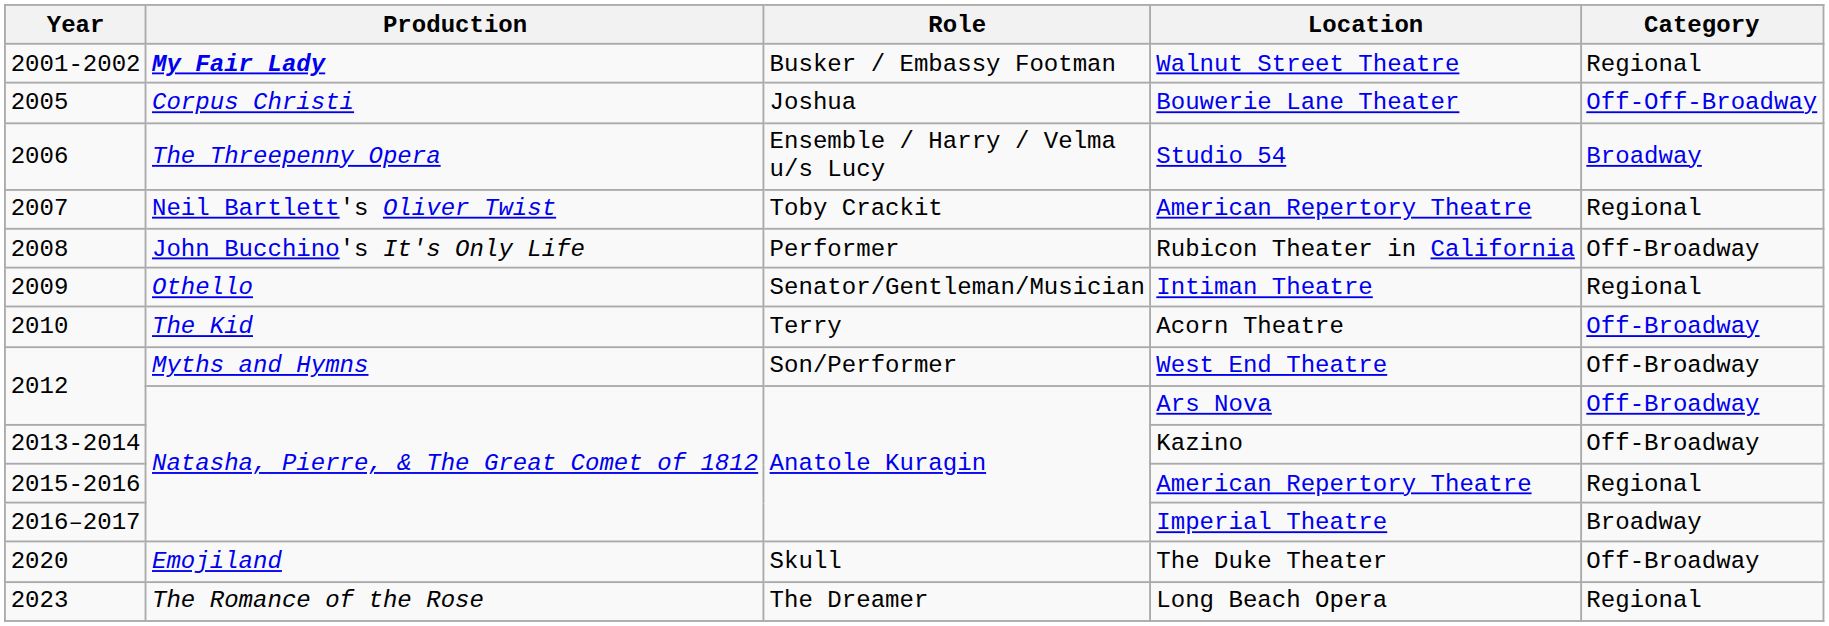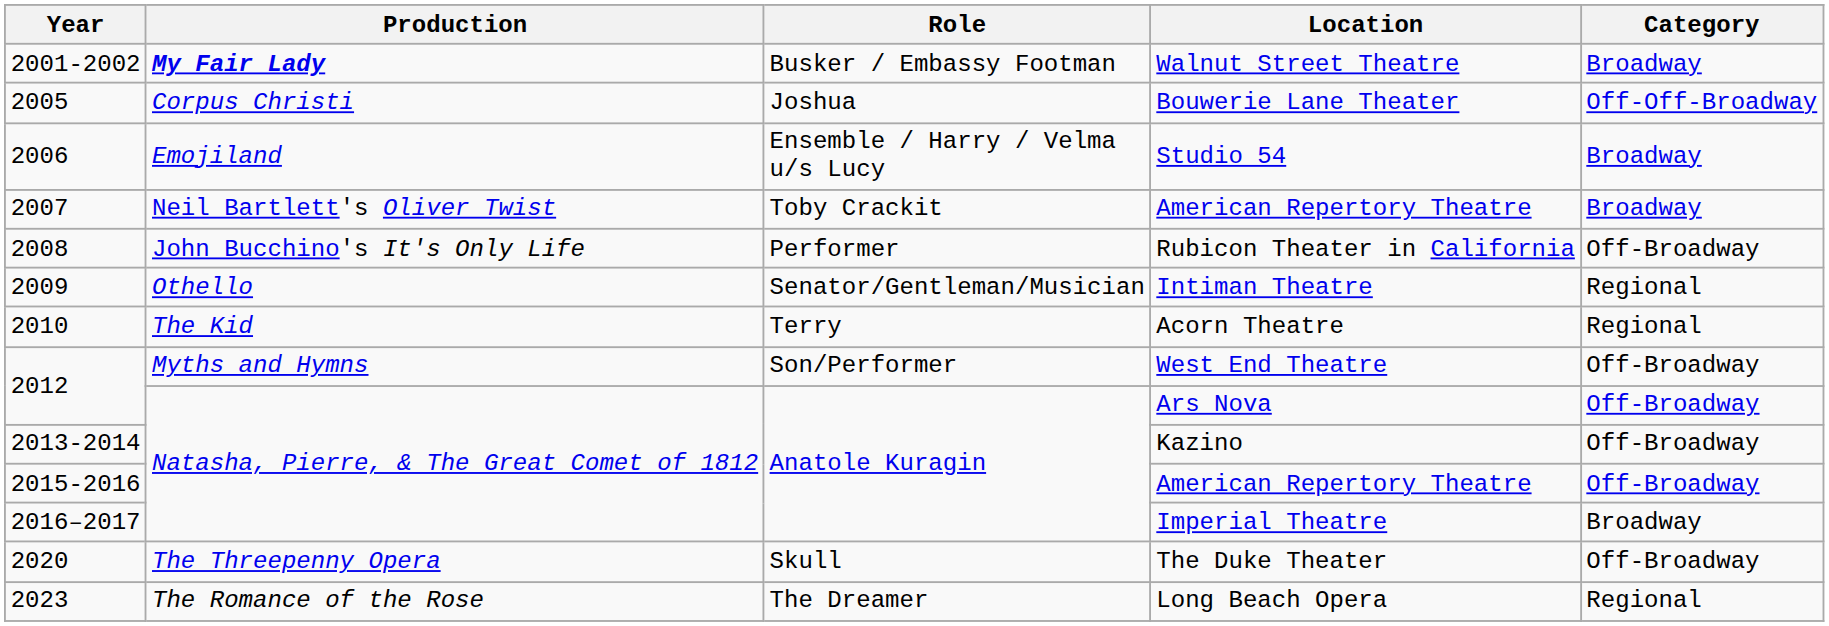 <table class="wikitable">
 <tr>
 <th>Year</th>
 <th>Production</th>
 <th>Role</th>
 <th>Location</th>
 <th>Category</th>
 </tr>
 <tr>
 <td>2001-2002</td>
 <td><strong><em><a href='#'>My Fair Lady</a></em></strong></td>
 <td>Busker / Embassy Footman</td>
 <td><a href='#'>Walnut Street Theatre</a></td>
-<td>Regional</td>
+<td><a href='#'>Broadway</a></td>
 </tr>
 <tr>
 <td>2005</td>
 <td><em><a href='#'>Corpus Christi</a></em></td>
 <td>Joshua</td>
 <td><a href='#'>Bouwerie Lane Theater</a></td>
 <td><a href='#'>Off-Off-Broadway</a></td>
 </tr>
 <tr>
 <td>2006</td>
-<td><em><a href='#'>The Threepenny Opera</a></em></td>
+<td><em><a href='#'>Emojiland</a></em></td>
 <td>Ensemble / Harry / Velma<br>u/s Lucy</td>
 <td><a href='#'>Studio 54</a></td>
 <td><a href='#'>Broadway</a></td>
 </tr>
 <tr>
 <td>2007</td>
 <td><a href='#'>Neil Bartlett</a>'s <em><a href='#'>Oliver Twist</a></em></td>
 <td>Toby Crackit</td>
 <td><a href='#'>American Repertory Theatre</a></td>
-<td>Regional</td>
+<td><a href='#'>Broadway</a></td>
 </tr>
 <tr>
 <td>2008</td>
 <td><a href='#'>John Bucchino</a>'s <em>It's Only Life</em></td>
 <td>Performer</td>
 <td>Rubicon Theater in <a href='#'>California</a></td>
 <td>Off-Broadway</td>
 </tr>
 <tr>
 <td>2009</td>
 <td><em><a href='#'>Othello</a></em></td>
 <td>Senator/Gentleman/Musician</td>
 <td><a href='#'>Intiman Theatre</a></td>
 <td>Regional</td>
 </tr>
 <tr>
 <td>2010</td>
 <td><em><a href='#'>The Kid</a></em></td>
 <td>Terry</td>
 <td>Acorn Theatre</td>
-<td><a href='#'>Off-Broadway</a></td>
+<td>Regional</td>
 </tr>
 <tr>
 <td rowspan=2>2012</td>
 <td><em><a href='#'>Myths and Hymns</a></em></td>
 <td>Son/Performer</td>
 <td><a href='#'>West End Theatre</a></td>
 <td>Off-Broadway</td>
 </tr>
 <tr>
 <td rowspan="4"><em><a href='#'>Natasha, Pierre, & The Great Comet of 1812</a></em></td>
 <td rowspan="4"><a href='#'>Anatole Kuragin</a></td>
 <td><a href='#'>Ars Nova</a></td>
 <td><a href='#'>Off-Broadway</a></td>
 </tr>
 <tr>
 <td>2013-2014</td>
 <td>Kazino</td>
 <td>Off-Broadway</td>
 </tr>
 <tr>
 <td>2015-2016</td>
 <td><a href='#'>American Repertory Theatre</a></td>
-<td>Regional</td>
+<td><a href='#'>Off-Broadway</a></td>
 </tr>
 <tr>
 <td>2016–2017</td>
 <td><a href='#'>Imperial Theatre</a></td>
 <td>Broadway</td>
 </tr>
 <tr>
 <td>2020</td>
-<td><em><a href='#'>Emojiland</a></em></td>
+<td><em><a href='#'>The Threepenny Opera</a></em></td>
 <td>Skull</td>
 <td>The Duke Theater</td>
 <td>Off-Broadway</td>
 </tr>
 <tr>
 <td>2023</td>
 <td><em>The Romance of the Rose</em></td>
 <td>The Dreamer</td>
 <td>Long Beach Opera</td>
 <td>Regional</td>
 </tr>
 </table>
